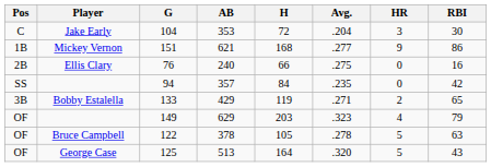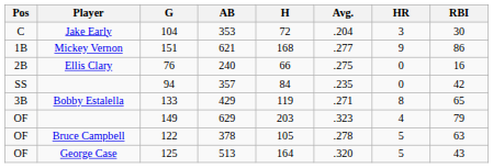 <table class="wikitable sortable">
 <tr>
 <th bgcolor="#DDDDFF" width="5%">Pos</th>
 <th bgcolor="#DDDDFF" width="16%">Player</th>
 <th bgcolor="#DDDDFF" width="9%">G</th>
 <th bgcolor="#DDDDFF" width="9%">AB</th>
 <th bgcolor="#DDDDFF" width="9%">H</th>
 <th bgcolor="#DDDDFF" width="9%">Avg.</th>
 <th bgcolor="#DDDDFF" width="9%">HR</th>
 <th bgcolor="#DDDDFF" width="9%">RBI</th>
 </tr>
 <tr align="center">
 <td>C</td>
 <td><a href='#'>Jake Early</a></td>
 <td>104</td>
 <td>353</td>
 <td>72</td>
 <td>.204</td>
 <td>3</td>
 <td>30</td>
 </tr>
 <tr align=center>
 <td>1B</td>
 <td><a href='#'>Mickey Vernon</a></td>
 <td>151</td>
 <td>621</td>
 <td>168</td>
 <td>.277</td>
 <td>9</td>
 <td>86</td>
 </tr>
 <tr align=center>
 <td>2B</td>
 <td><a href='#'>Ellis Clary</a></td>
 <td>76</td>
 <td>240</td>
 <td>66</td>
 <td>.275</td>
 <td>0</td>
 <td>16</td>
 </tr>
 <tr align=center>
 <td>SS</td>
 <td></td>
 <td>94</td>
 <td>357</td>
 <td>84</td>
 <td>.235</td>
 <td>0</td>
 <td>42</td>
 </tr>
 <tr align="center">
 <td>3B</td>
 <td><a href='#'>Bobby Estalella</a></td>
 <td>133</td>
 <td>429</td>
 <td>119</td>
 <td>.271</td>
-<td>2</td>
+<td>8</td>
 <td>65</td>
 </tr>
 <tr align=center>
 <td>OF</td>
 <td></td>
 <td>149</td>
 <td>629</td>
 <td>203</td>
 <td>.323</td>
 <td>4</td>
 <td>79</td>
 </tr>
 <tr align="center">
 <td>OF</td>
 <td><a href='#'>Bruce Campbell</a></td>
 <td>122</td>
 <td>378</td>
 <td>105</td>
 <td>.278</td>
 <td>5</td>
 <td>63</td>
 </tr>
 <tr align=center>
 <td>OF</td>
 <td><a href='#'>George Case</a></td>
 <td>125</td>
 <td>513</td>
 <td>164</td>
 <td>.320</td>
 <td>5</td>
 <td>43</td>
 </tr>
 </table>
